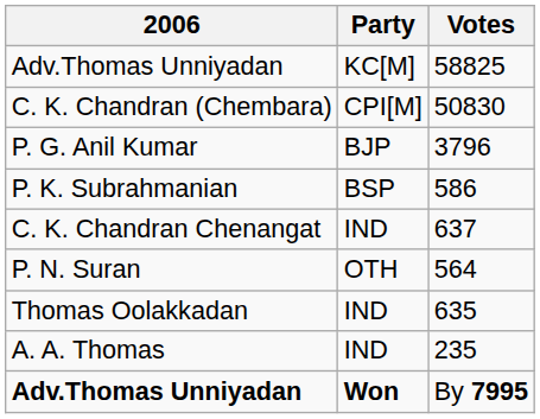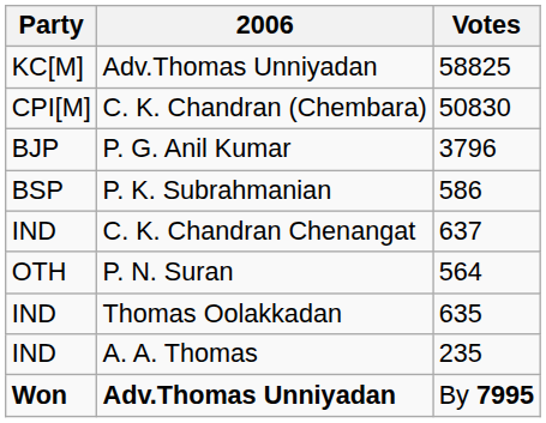 <table class="wikitable ">
 <tr>
+<th scope="col" class="unsortable">Party</th>
 <th scope="col" class="unsortable">2006</th>
-<th scope="col" class="unsortable">Party</th>
 <th scope="col" class="unsortable">Votes</th>
 </tr>
 <tr>
+<td>KC[M]</td>
 <td>Adv.Thomas Unniyadan</td>
-<td>KC[M]</td>
 <td>58825</td>
 </tr>
 <tr>
+<td>CPI[M]</td>
 <td>C. K. Chandran (Chembara)</td>
-<td>CPI[M]</td>
 <td>50830</td>
 </tr>
 <tr>
+<td>BJP</td>
 <td>P. G. Anil Kumar</td>
-<td>BJP</td>
 <td>3796</td>
 </tr>
 <tr>
+<td>BSP</td>
 <td>P. K. Subrahmanian</td>
-<td>BSP</td>
 <td>586</td>
 </tr>
 <tr>
+<td>IND</td>
 <td>C. K. Chandran Chenangat</td>
-<td>IND</td>
 <td>637</td>
 </tr>
 <tr>
+<td>OTH</td>
 <td>P. N. Suran</td>
-<td>OTH</td>
 <td>564</td>
 </tr>
 <tr>
+<td>IND</td>
 <td>Thomas Oolakkadan</td>
-<td>IND</td>
 <td>635</td>
 </tr>
 <tr>
+<td>IND</td>
 <td>A. A. Thomas</td>
-<td>IND</td>
 <td>235</td>
 </tr>
 <tr>
+<td><strong>Won</strong></td>
 <td><strong>Adv.Thomas Unniyadan</strong></td>
-<td><strong>Won</strong></td>
 <td>By <strong>7995</strong></td>
 </tr>
 </table>
